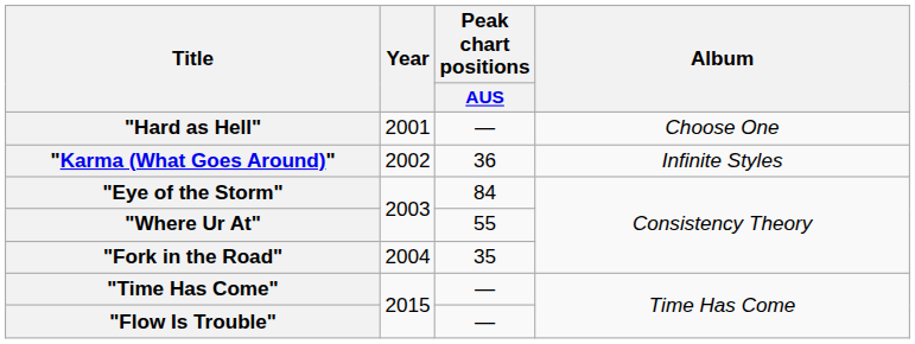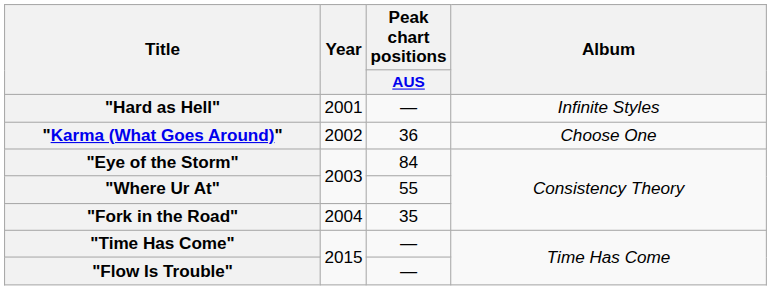 <table class="wikitable plainrowheaders" style="text-align:center;">
 <tr>
 <th scope="col" rowspan="2" style="width:18em;">Title</th>
 <th scope="col" rowspan="2" style="width:1em;">Year</th>
 <th scope="col" colspan="1">Peak chart positions</th>
 <th scope="col" rowspan="2" style="width:18em;">Album</th>
 </tr>
 <tr>
 <th scope="col" style="width:3em; font-size:90%"><a href='#'>AUS</a><br></th>
 </tr>
 <tr>
 <th scope="row">"Hard as Hell"</th>
 <td>2001</td>
 <td>—</td>
-<td><em>Choose One</em></td>
+<td><em>Infinite Styles</em></td>
 </tr>
 <tr>
 <th scope="row">"<a href='#'>Karma (What Goes Around)</a>"</th>
 <td>2002</td>
 <td>36</td>
-<td><em>Infinite Styles</em></td>
+<td><em>Choose One</em></td>
 </tr>
 <tr>
 <th scope="row">"Eye of the Storm"</th>
 <td rowspan="2">2003</td>
 <td>84</td>
 <td rowspan="3"><em>Consistency Theory</em></td>
 </tr>
 <tr>
 <th scope="row">"Where Ur At"</th>
 <td>55</td>
 </tr>
 <tr>
 <th scope="row">"Fork in the Road"</th>
 <td>2004</td>
 <td>35</td>
 </tr>
 <tr>
 <th scope="row">"Time Has Come"</th>
 <td rowspan="2">2015</td>
 <td>—</td>
 <td rowspan="2"><em>Time Has Come</em></td>
 </tr>
 <tr>
 <th scope="row">"Flow Is Trouble" </th>
 <td>—</td>
 </tr>
 </table>
